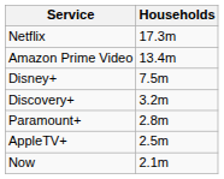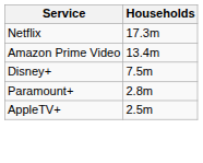 <table class="wikitable">
 <tr>
 <th>Service</th>
 <th>Households</th>
 </tr>
 <tr>
 <td>Netflix</td>
 <td>17.3m</td>
 </tr>
 <tr>
 <td>Amazon Prime Video</td>
 <td>13.4m</td>
 </tr>
 <tr>
 <td>Disney+</td>
 <td>7.5m</td>
 </tr>
 <tr>
-<td>Discovery+</td>
-<td>3.2m</td>
-</tr>
-<tr>
 <td>Paramount+</td>
 <td>2.8m</td>
 </tr>
 <tr>
 <td>AppleTV+</td>
 <td>2.5m</td>
 </tr>
-<tr>
-<td>Now</td>
-<td>2.1m</td>
-</tr>
 </table>
